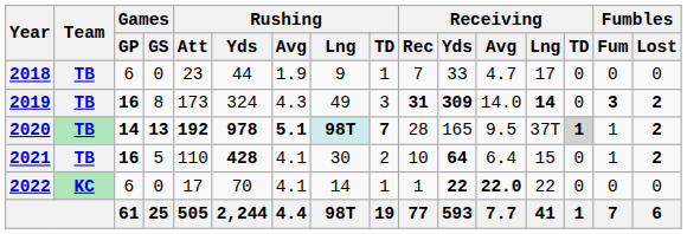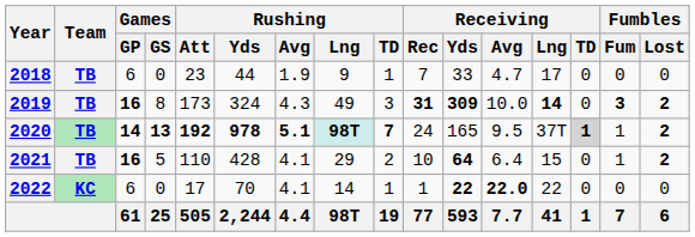 <table class="wikitable" style="text-align:center;">
 <tr>
 <th rowspan="2">Year</th>
 <th rowspan="2">Team</th>
 <th colspan="2">Games</th>
 <th colspan="5">Rushing</th>
 <th colspan="5">Receiving</th>
 <th colspan="2">Fumbles</th>
 </tr>
 <tr>
 <th>GP</th>
 <th>GS</th>
 <th>Att</th>
 <th>Yds</th>
 <th>Avg</th>
 <th>Lng</th>
 <th>TD</th>
 <th>Rec</th>
 <th>Yds</th>
 <th>Avg</th>
 <th>Lng</th>
 <th>TD</th>
 <th>Fum</th>
 <th>Lost</th>
 </tr>
 <tr>
 <th><a href='#'>2018</a></th>
 <th><a href='#'>TB</a></th>
 <td>6</td>
 <td>0</td>
 <td>23</td>
 <td>44</td>
 <td>1.9</td>
 <td>9</td>
 <td>1</td>
 <td>7</td>
 <td>33</td>
 <td>4.7</td>
 <td>17</td>
 <td>0</td>
 <td>0</td>
 <td>0</td>
 </tr>
 <tr>
 <th><a href='#'>2019</a></th>
 <th><a href='#'>TB</a></th>
 <td><strong>16</strong></td>
 <td>8</td>
 <td>173</td>
 <td>324</td>
 <td>4.3</td>
 <td>49</td>
 <td>3</td>
 <td><strong>31</strong></td>
 <td><strong>309</strong></td>
-<td>14.0</td>
+<td>10.0</td>
 <td><strong>14</strong></td>
 <td>0</td>
 <td><strong>3</strong></td>
 <td><strong>2</strong></td>
 </tr>
 <tr>
 <th><a href='#'>2020</a></th>
 <th style="background:#afe6ba; width:3em;"><a href='#'>TB</a></th>
 <td><strong>14</strong></td>
 <td><strong>13</strong></td>
 <td><strong>192</strong></td>
 <td><strong>978</strong></td>
 <td><strong>5.1</strong></td>
 <td style="background:#cfecec; width:3em;"><strong>98T</strong></td>
 <td><strong>7</strong></td>
-<td>28</td>
+<td>24</td>
 <td>165</td>
 <td>9.5</td>
 <td>37T</td>
 <td style="background: lightgrey;"><strong>1</strong></td>
 <td>1</td>
 <td><strong>2</strong></td>
 </tr>
 <tr>
 <th><a href='#'>2021</a></th>
 <th><a href='#'>TB</a></th>
 <td><strong>16</strong></td>
 <td>5</td>
 <td>110</td>
-<td><strong>428</strong></td>
+<td>428</td>
 <td>4.1</td>
-<td>30</td>
+<td>29</td>
 <td>2</td>
 <td>10</td>
 <td><strong>64</strong></td>
 <td>6.4</td>
 <td>15</td>
 <td>0</td>
 <td>1</td>
 <td><strong>2</strong></td>
 </tr>
 <tr>
 <th><a href='#'>2022</a></th>
 <th style="background:#afe6ba; width:3em;"><a href='#'>KC</a></th>
 <td>6</td>
 <td>0</td>
 <td>17</td>
 <td>70</td>
 <td>4.1</td>
 <td>14</td>
 <td>1</td>
 <td>1</td>
 <td><strong>22</strong></td>
 <td><strong>22.0</strong></td>
 <td>22</td>
 <td>0</td>
 <td>0</td>
 <td>0</td>
 </tr>
 <tr>
 <th colspan="2"></th>
 <th>61</th>
 <th>25</th>
 <th>505</th>
 <th>2,244</th>
 <th>4.4</th>
 <th>98T</th>
 <th>19</th>
 <th>77</th>
 <th>593</th>
 <th>7.7</th>
 <th>41</th>
 <th>1</th>
 <th>7</th>
 <th>6</th>
 </tr>
 </table>
